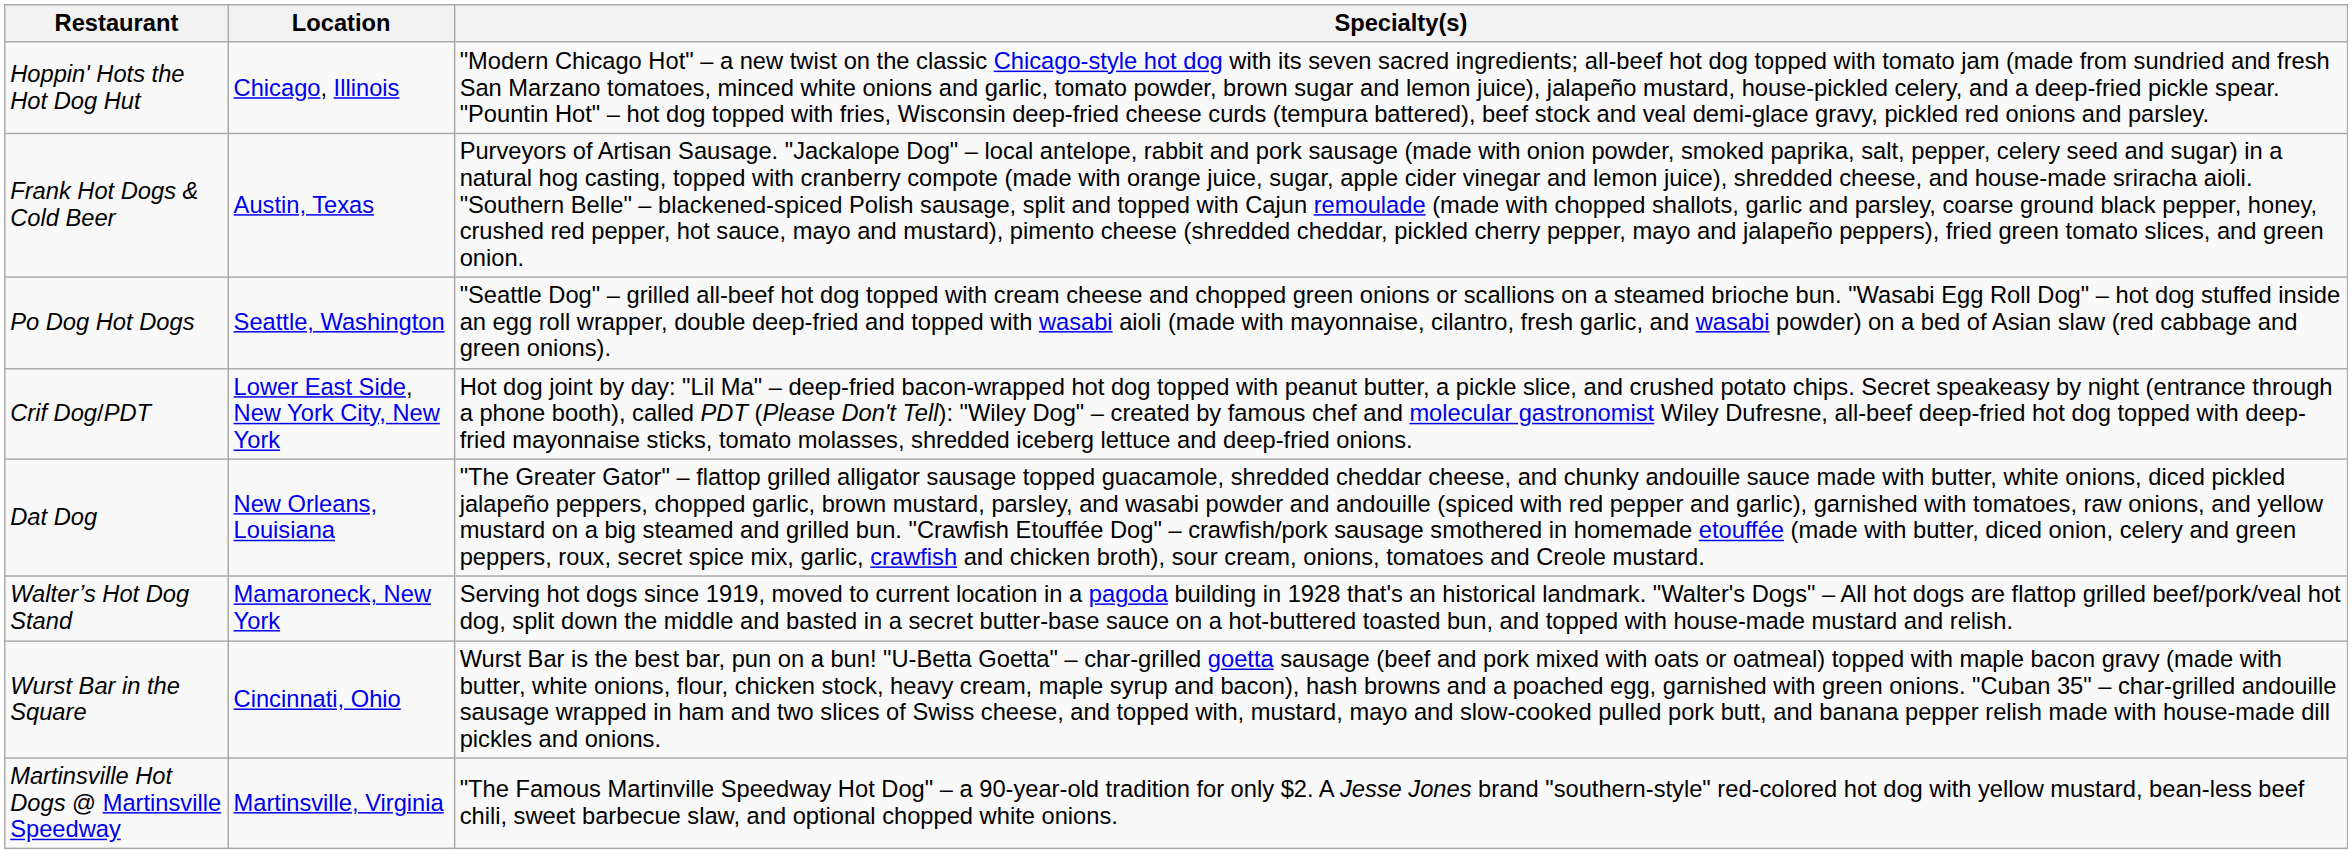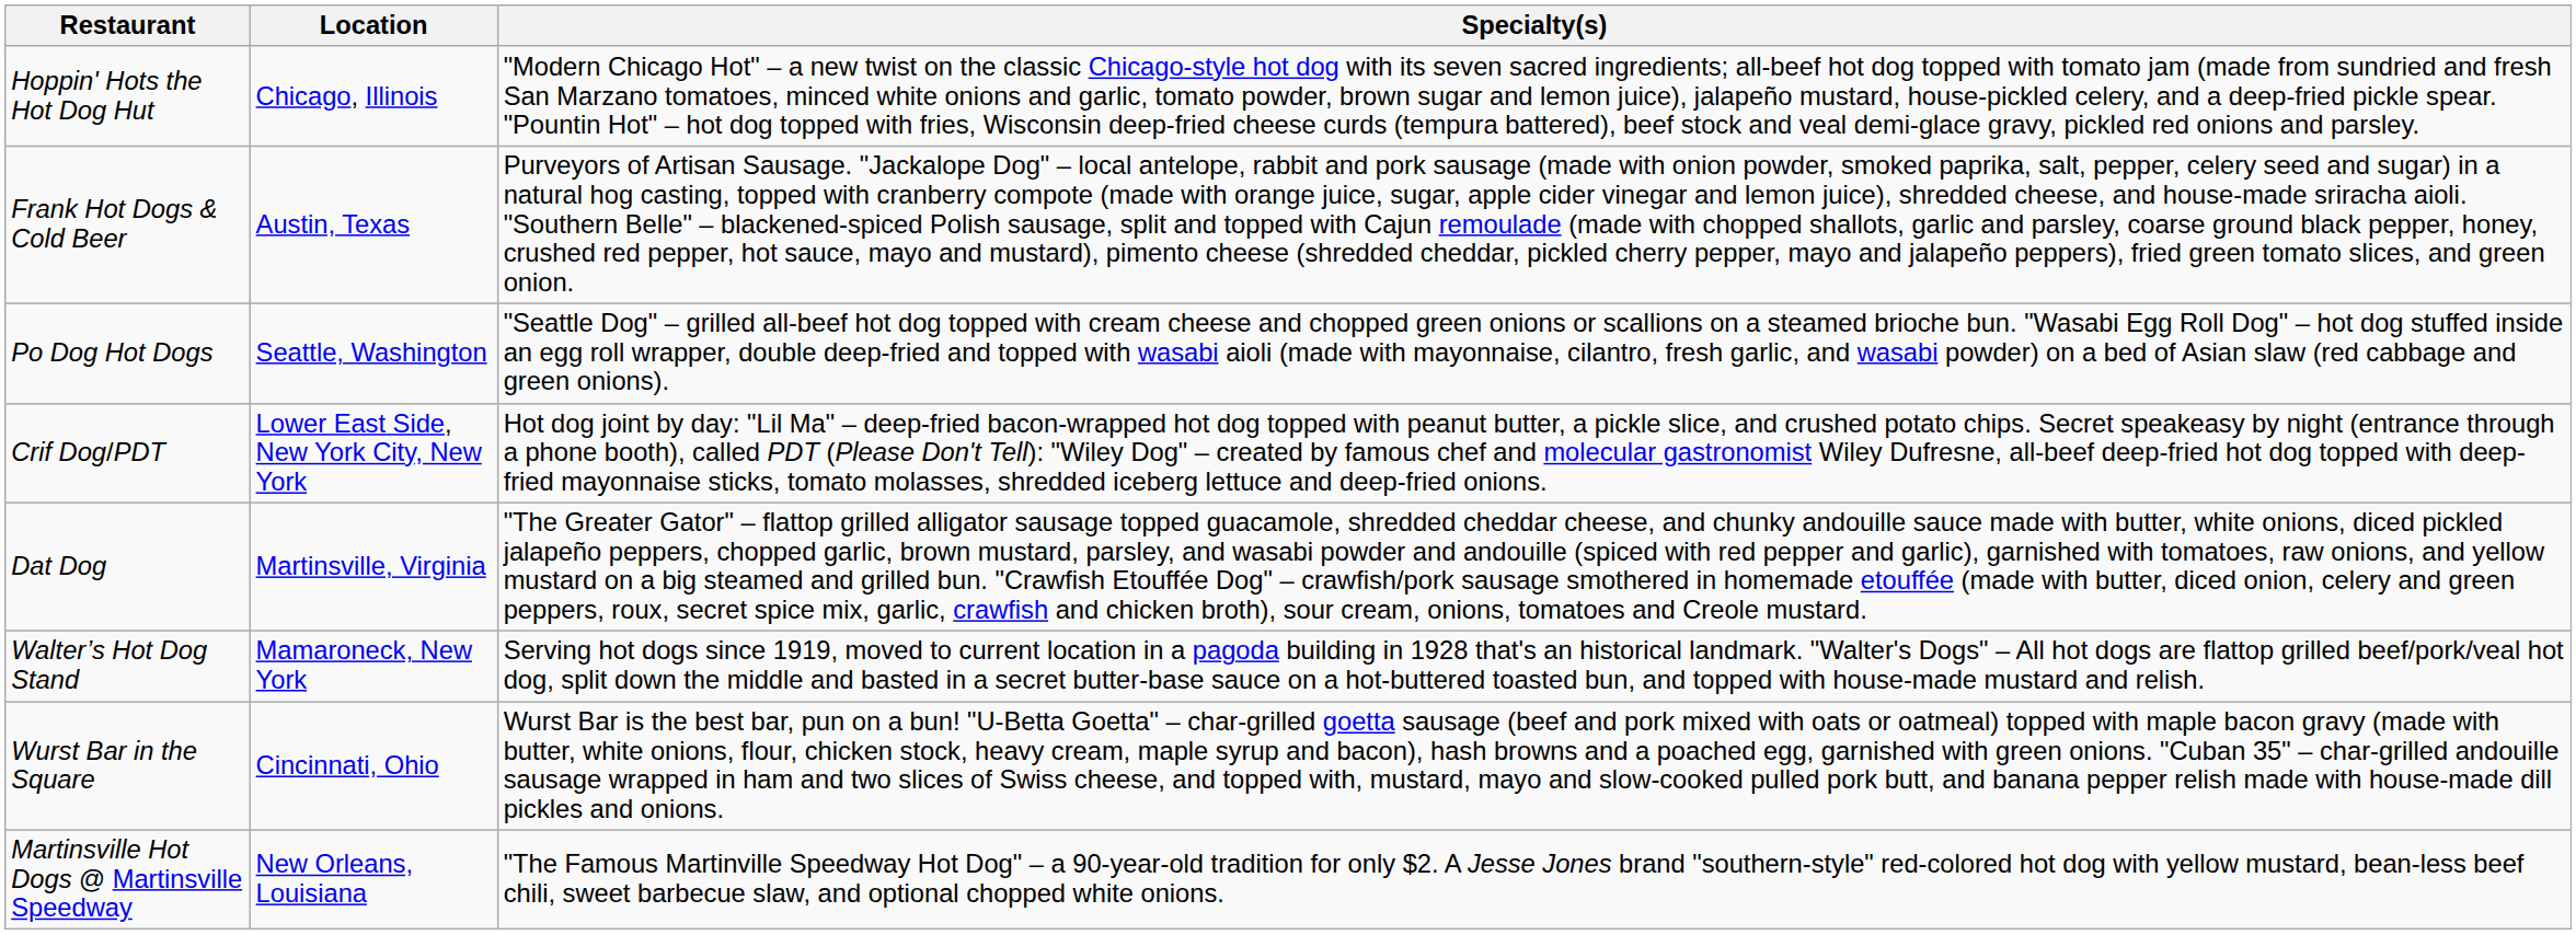 <table class="wikitable" style="width:100%;">
 <tr>
 <th>Restaurant</th>
 <th>Location</th>
 <th>Specialty(s)</th>
 </tr>
 <tr>
 <td><em>Hoppin' Hots the Hot Dog Hut</em></td>
 <td><a href='#'>Chicago</a>, <a href='#'>Illinois</a></td>
 <td>"Modern Chicago Hot" – a new twist on the classic <a href='#'>Chicago-style hot dog</a> with its seven sacred ingredients; all-beef hot dog topped with tomato jam (made from sundried and fresh San Marzano tomatoes, minced white onions and garlic, tomato powder, brown sugar and lemon juice), jalapeño mustard, house-pickled celery, and a deep-fried pickle spear. "Pountin Hot" – hot dog topped with fries, Wisconsin deep-fried cheese curds (tempura battered), beef stock and veal demi-glace gravy, pickled red onions and parsley.</td>
 </tr>
 <tr>
 <td><em>Frank Hot Dogs & Cold Beer</em></td>
 <td><a href='#'>Austin, Texas</a></td>
 <td>Purveyors of Artisan Sausage. "Jackalope Dog" – local antelope, rabbit and pork sausage (made with onion powder, smoked paprika, salt, pepper, celery seed and sugar) in a natural hog casting, topped with cranberry compote (made with orange juice, sugar, apple cider vinegar and lemon juice), shredded cheese, and house-made sriracha aioli. "Southern Belle" – blackened-spiced Polish sausage, split and topped with Cajun <a href='#'>remoulade</a> (made with chopped shallots, garlic and parsley, coarse ground black pepper, honey, crushed red pepper, hot sauce, mayo and mustard), pimento cheese (shredded cheddar, pickled cherry pepper, mayo and jalapeño peppers), fried green tomato slices, and green onion.</td>
 </tr>
 <tr>
 <td><em>Po Dog Hot Dogs</em></td>
 <td><a href='#'>Seattle, Washington</a></td>
 <td>"Seattle Dog" – grilled all-beef hot dog topped with cream cheese and chopped green onions or scallions on a steamed brioche bun. "Wasabi Egg Roll Dog" – hot dog stuffed inside an egg roll wrapper, double deep-fried and topped with <a href='#'>wasabi</a> aioli (made with mayonnaise, cilantro, fresh garlic, and <a href='#'>wasabi</a> powder) on a bed of Asian slaw (red cabbage and green onions).</td>
 </tr>
 <tr>
 <td><em>Crif Dog</em>/<em>PDT</em></td>
 <td><a href='#'>Lower East Side</a>, <a href='#'>New York City, New York</a></td>
 <td>Hot dog joint by day: "Lil Ma" – deep-fried bacon-wrapped hot dog topped with peanut butter, a pickle slice, and crushed potato chips. Secret speakeasy by night (entrance through a phone booth), called <em>PDT</em> (<em>Please Don't Tell</em>): "Wiley Dog" – created by famous chef and <a href='#'>molecular gastronomist</a> Wiley Dufresne, all-beef deep-fried hot dog topped with deep-fried mayonnaise sticks, tomato molasses, shredded iceberg lettuce and deep-fried onions.</td>
 </tr>
 <tr>
 <td><em>Dat Dog</em></td>
-<td><a href='#'>New Orleans, Louisiana</a></td>
+<td><a href='#'>Martinsville, Virginia</a></td>
 <td>"The Greater Gator" – flattop grilled alligator sausage topped guacamole, shredded cheddar cheese, and chunky andouille sauce made with butter, white onions, diced pickled jalapeño peppers, chopped garlic, brown mustard, parsley, and wasabi powder and andouille (spiced with red pepper and garlic), garnished with tomatoes, raw onions, and yellow mustard on a big steamed and grilled bun. "Crawfish Etouffée Dog" – crawfish/pork sausage smothered in homemade <a href='#'>etouffée</a> (made with butter, diced onion, celery and green peppers, roux, secret spice mix, garlic, <a href='#'>crawfish</a> and chicken broth), sour cream, onions, tomatoes and Creole mustard.</td>
 </tr>
 <tr>
 <td><em>Walter’s Hot Dog Stand</em></td>
 <td><a href='#'>Mamaroneck, New York</a></td>
 <td>Serving hot dogs since 1919, moved to current location in a <a href='#'>pagoda</a> building in 1928 that's an historical landmark. "Walter's Dogs" – All hot dogs are flattop grilled beef/pork/veal hot dog, split down the middle and basted in a secret butter-base sauce on a hot-buttered toasted bun, and topped with house-made mustard and relish.</td>
 </tr>
 <tr>
 <td><em>Wurst Bar in the Square</em></td>
 <td><a href='#'>Cincinnati, Ohio</a></td>
 <td>Wurst Bar is the best bar, pun on a bun! "U-Betta Goetta" – char-grilled <a href='#'>goetta</a> sausage (beef and pork mixed with oats or oatmeal) topped with maple bacon gravy (made with butter, white onions, flour, chicken stock, heavy cream, maple syrup and bacon), hash browns and a poached egg, garnished with green onions. "Cuban 35" – char-grilled andouille sausage wrapped in ham and two slices of Swiss cheese, and topped with, mustard, mayo and slow-cooked pulled pork butt, and banana pepper relish made with house-made dill pickles and onions.</td>
 </tr>
 <tr>
 <td><em>Martinsville Hot Dogs</em> @ <a href='#'>Martinsville Speedway</a></td>
-<td><a href='#'>Martinsville, Virginia</a></td>
+<td><a href='#'>New Orleans, Louisiana</a></td>
 <td>"The Famous Martinville Speedway Hot Dog" – a 90-year-old tradition for only $2. A <em>Jesse Jones</em> brand "southern-style" red-colored hot dog with yellow mustard, bean-less beef chili, sweet barbecue slaw, and optional chopped white onions.</td>
 </tr>
 </table>
